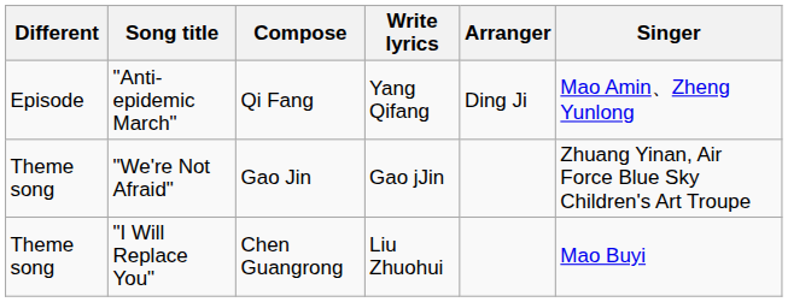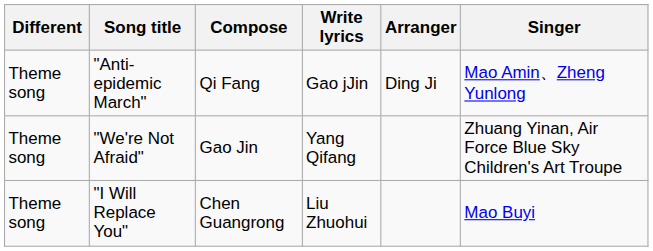 <table class="wikitable">
 <tr>
 <th>Different</th>
 <th>Song title</th>
 <th>Compose</th>
 <th>Write lyrics</th>
 <th>Arranger</th>
 <th>Singer</th>
 </tr>
 <tr>
-<td>Episode</td>
+<td>Theme song</td>
 <td>"Anti-epidemic March"</td>
 <td>Qi Fang</td>
-<td>Yang Qifang</td>
+<td>Gao jJin</td>
 <td>Ding Ji</td>
 <td><a href='#'>Mao Amin</a>、<a href='#'>Zheng Yunlong</a></td>
 </tr>
 <tr>
 <td>Theme song</td>
 <td>"We're Not Afraid"</td>
 <td>Gao Jin</td>
-<td>Gao jJin</td>
+<td>Yang Qifang</td>
 <td></td>
 <td>Zhuang Yinan, Air Force Blue Sky Children's Art Troupe</td>
 </tr>
 <tr>
 <td>Theme song</td>
 <td>"I Will Replace You"</td>
 <td>Chen Guangrong</td>
 <td>Liu Zhuohui</td>
 <td></td>
 <td><a href='#'>Mao Buyi</a></td>
 </tr>
 </table>
